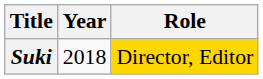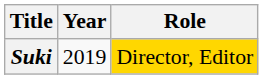 <table class="wikitable plainrowheaders" style="text-align:center;">
 <tr>
 <th scope="col">Title</th>
 <th scope="col">Year</th>
 <th>Role</th>
 </tr>
 <tr>
 <th scope="row"><em>Suki</em></th>
-<td>2018</td>
+<td>2019</td>
 <td style="background: gold;">Director, Editor</td>
 </tr>
 </table>
